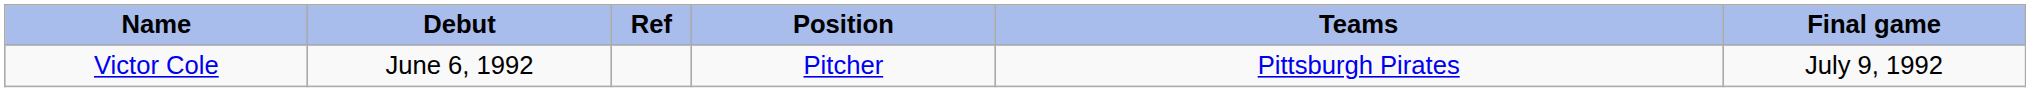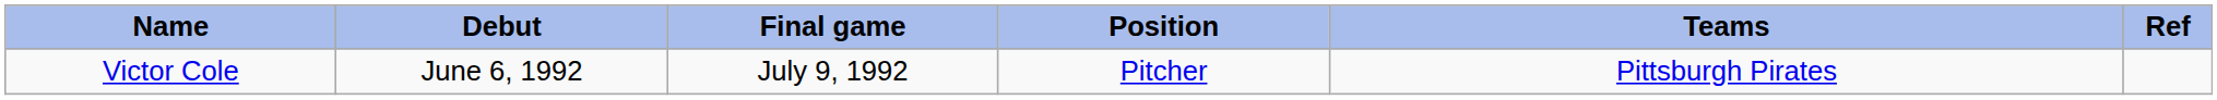 <table class="wikitable" style="width: 100%">
 <tr>
 <th style="background:#a8bdec; width:15%;">Name</th>
 <th style="width:15%; background:#a8bdec;">Debut</th>
-<th style="width:4%; background:#a8bdec;">Ref</th>
+<th style="width:15%; background:#a8bdec;">Final game</th>
 <th style="width:15%; background:#a8bdec;">Position</th>
 <th style="width:36%; background:#a8bdec;">Teams</th>
-<th style="width:15%; background:#a8bdec;">Final game</th>
+<th style="width:4%; background:#a8bdec;">Ref</th>
 </tr>
 <tr align=center>
 <td><a href='#'>Victor Cole</a></td>
 <td>June 6, 1992</td>
-<td></td>
+<td>July 9, 1992</td>
 <td><a href='#'>Pitcher</a></td>
 <td><a href='#'>Pittsburgh Pirates</a></td>
-<td>July 9, 1992</td>
+<td></td>
 </tr>
 </table>
